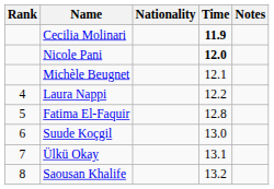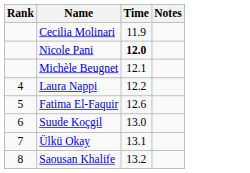 <table class="wikitable sortable" style="text-align:center">
 <tr>
 <th>Rank</th>
 <th>Name</th>
-<th>Nationality</th>
 <th>Time</th>
 <th>Notes</th>
 </tr>
 <tr>
 <td></td>
 <td align=left><a href='#'>Cecilia Molinari</a></td>
-<td align=left></td>
-<td><strong>11.9</strong></td>
+<td>11.9</td>
 <td></td>
 </tr>
 <tr>
 <td></td>
 <td align=left><a href='#'>Nicole Pani</a></td>
-<td align=left></td>
 <td><strong>12.0</strong></td>
 <td></td>
 </tr>
 <tr>
 <td></td>
 <td align=left><a href='#'>Michèle Beugnet</a></td>
-<td align=left></td>
 <td>12.1</td>
 <td></td>
 </tr>
 <tr>
 <td>4</td>
 <td align=left><a href='#'>Laura Nappi</a></td>
-<td align=left></td>
 <td>12.2</td>
 <td></td>
 </tr>
 <tr>
 <td>5</td>
 <td align=left><a href='#'>Fatima El-Faquir</a></td>
-<td align=left></td>
-<td>12.8</td>
+<td>12.6</td>
 <td></td>
 </tr>
 <tr>
 <td>6</td>
 <td align=left><a href='#'>Suude Koçgil</a></td>
-<td align=left></td>
 <td>13.0</td>
 <td></td>
 </tr>
 <tr>
 <td>7</td>
 <td align=left><a href='#'>Ülkü Okay</a></td>
-<td align=left></td>
 <td>13.1</td>
 <td></td>
 </tr>
 <tr>
 <td>8</td>
 <td align=left><a href='#'>Saousan Khalife</a></td>
-<td align=left></td>
 <td>13.2</td>
 <td></td>
 </tr>
 </table>
